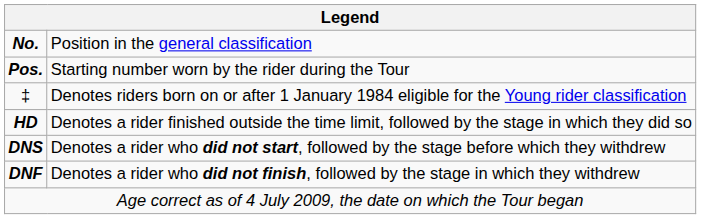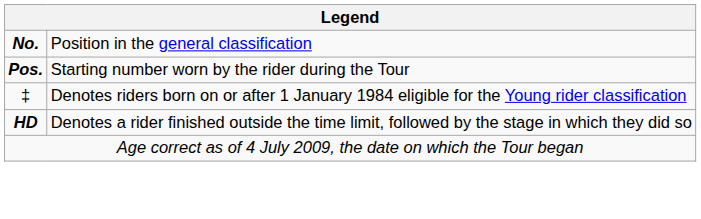 <table class="wikitable">
 <tr>
 <th colspan=2>Legend</th>
 </tr>
 <tr>
 <td align=center><strong><em>No.</em></strong></td>
 <td>Position in the <a href='#'>general classification</a></td>
 </tr>
 <tr>
 <td align=center><strong><em>Pos.</em></strong></td>
 <td>Starting number worn by the rider during the Tour</td>
 </tr>
 <tr>
 <td align=center>‡</td>
 <td>Denotes riders born on or after 1 January 1984 eligible for the <a href='#'>Young rider classification</a></td>
 </tr>
 <tr>
 <td align=center><strong><em>HD</em></strong></td>
 <td>Denotes a rider finished outside the time limit, followed by the stage in which they did so</td>
 </tr>
 <tr>
-<td align=center><strong><em>DNS</em></strong></td>
-<td>Denotes a rider who <strong><em>did not start</em></strong>, followed by the stage before which they withdrew</td>
-</tr>
-<tr>
-<td align=center><strong><em>DNF</em></strong></td>
-<td>Denotes a rider who <strong><em>did not finish</em></strong>, followed by the stage in which they withdrew</td>
-</tr>
-<tr>
 <td align=center colspan=2><em>Age correct as of 4 July 2009, the date on which the Tour began</em></td>
 </tr>
 </table>
